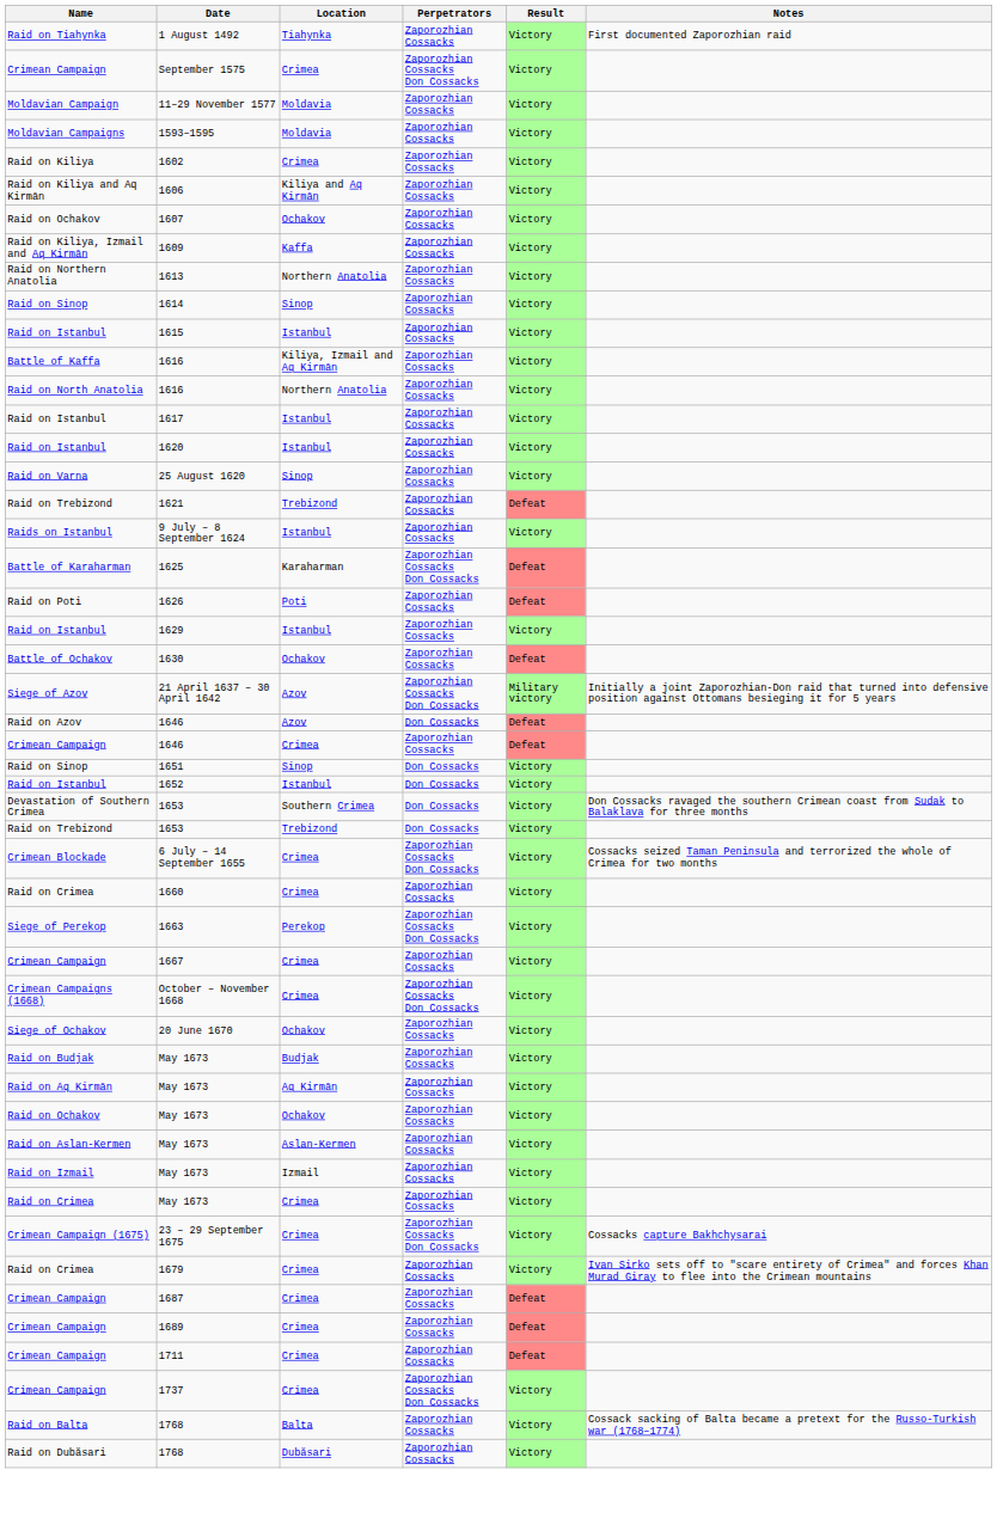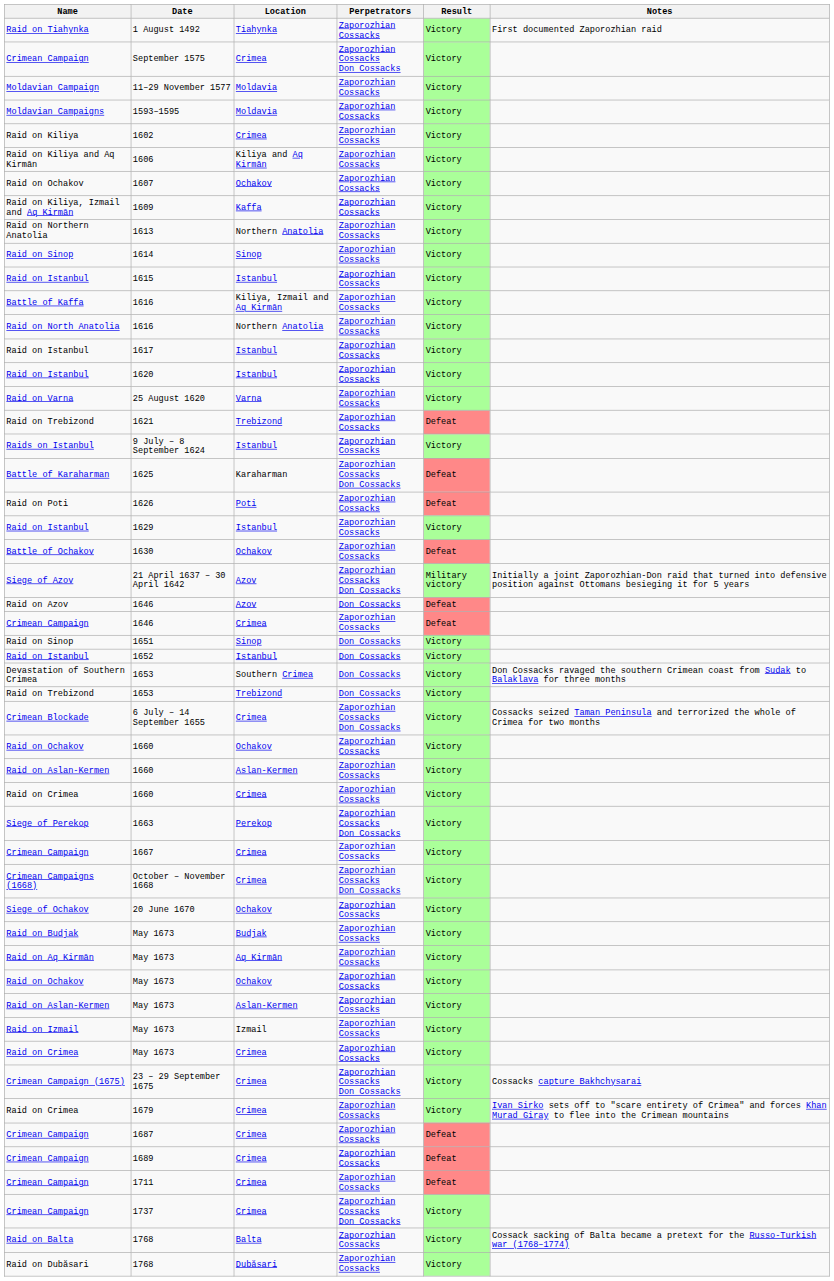 <table class="sortable wikitable">
 <tr>
 <th scope="col">Name</th>
 <th scope="col">Date</th>
 <th scope="col">Location</th>
 <th scope="col">Perpetrators</th>
 <th scope="col">Result</th>
 <th scope="col">Notes</th>
 </tr>
 <tr>
 <td><a href='#'>Raid on Tiahynka</a></td>
 <td>1 August 1492</td>
 <td><a href='#'>Tiahynka</a></td>
 <td> <a href='#'>Zaporozhian Cossacks</a></td>
 <td style="background:#AF9">Victory</td>
 <td>First documented Zaporozhian raid</td>
 </tr>
 <tr>
 <td><a href='#'>Crimean Campaign</a></td>
 <td>September 1575</td>
 <td><a href='#'>Crimea</a></td>
 <td> <a href='#'>Zaporozhian Cossacks</a><br> <a href='#'>Don Cossacks</a></td>
 <td style="background:#AF9">Victory</td>
 <td></td>
 </tr>
 <tr>
 <td><a href='#'>Moldavian Campaign</a></td>
 <td>11–29 November 1577</td>
 <td><a href='#'>Moldavia</a></td>
 <td> <a href='#'>Zaporozhian Cossacks</a></td>
 <td style="background:#AF9">Victory</td>
 <td></td>
 </tr>
 <tr>
 <td><a href='#'>Moldavian Campaigns</a></td>
 <td>1593–1595</td>
 <td><a href='#'>Moldavia</a></td>
 <td> <a href='#'>Zaporozhian Cossacks</a></td>
 <td style="background:#AF9">Victory</td>
 <td></td>
 </tr>
 <tr>
 <td>Raid on Kiliya</td>
 <td>1602</td>
 <td><a href='#'>Crimea</a></td>
 <td> <a href='#'>Zaporozhian Cossacks</a></td>
 <td style="background:#AF9">Victory</td>
 <td></td>
 </tr>
 <tr>
 <td>Raid on Kiliya and Aq Kirmān</td>
 <td>1606</td>
 <td>Kiliya and <a href='#'>Aq Kirmān</a></td>
 <td> <a href='#'>Zaporozhian Cossacks</a></td>
 <td style="background:#AF9">Victory</td>
 <td></td>
 </tr>
 <tr>
 <td>Raid on Ochakov</td>
 <td>1607</td>
 <td><a href='#'>Ochakov</a></td>
 <td> <a href='#'>Zaporozhian Cossacks</a></td>
 <td style="background:#AF9">Victory</td>
 <td></td>
 </tr>
 <tr>
 <td>Raid on Kiliya, Izmail and <a href='#'>Aq Kirmān</a></td>
 <td>1609</td>
 <td><a href='#'>Kaffa</a></td>
 <td> <a href='#'>Zaporozhian Cossacks</a></td>
 <td style="background:#AF9">Victory</td>
 <td></td>
 </tr>
 <tr>
 <td>Raid on Northern Anatolia</td>
 <td>1613</td>
 <td>Northern <a href='#'>Anatolia</a></td>
 <td> <a href='#'>Zaporozhian Cossacks</a></td>
 <td style="background:#AF9">Victory</td>
 <td></td>
 </tr>
 <tr>
 <td><a href='#'>Raid on Sinop</a></td>
 <td>1614</td>
 <td><a href='#'>Sinop</a></td>
 <td> <a href='#'>Zaporozhian Cossacks</a></td>
 <td style="background:#AF9">Victory</td>
 <td></td>
 </tr>
 <tr>
 <td><a href='#'>Raid on Istanbul</a></td>
 <td>1615</td>
 <td><a href='#'>Istanbul</a></td>
 <td> <a href='#'>Zaporozhian Cossacks</a></td>
 <td style="background:#AF9">Victory</td>
 <td></td>
 </tr>
 <tr>
 <td><a href='#'>Battle of Kaffa</a></td>
 <td>1616</td>
 <td>Kiliya, Izmail and <a href='#'>Aq Kirmān</a></td>
 <td> <a href='#'>Zaporozhian Cossacks</a></td>
 <td style="background:#AF9">Victory</td>
 <td></td>
 </tr>
 <tr>
 <td><a href='#'>Raid on North Anatolia</a></td>
 <td>1616</td>
 <td>Northern <a href='#'>Anatolia</a></td>
 <td> <a href='#'>Zaporozhian Cossacks</a></td>
 <td style="background:#AF9">Victory</td>
 <td></td>
 </tr>
 <tr>
 <td>Raid on Istanbul</td>
 <td>1617</td>
 <td><a href='#'>Istanbul</a></td>
 <td> <a href='#'>Zaporozhian Cossacks</a></td>
 <td style="background:#AF9">Victory</td>
 <td></td>
 </tr>
 <tr>
 <td><a href='#'>Raid on Istanbul</a></td>
 <td>1620</td>
 <td><a href='#'>Istanbul</a></td>
 <td> <a href='#'>Zaporozhian Cossacks</a></td>
 <td style="background:#AF9">Victory</td>
 <td></td>
 </tr>
 <tr>
 <td><a href='#'>Raid on Varna</a></td>
 <td>25 August 1620</td>
-<td><a href='#'>Sinop</a></td>
+<td><a href='#'>Varna</a></td>
 <td> <a href='#'>Zaporozhian Cossacks</a></td>
 <td style="background:#AF9">Victory</td>
 <td></td>
 </tr>
 <tr>
 <td>Raid on Trebizond</td>
 <td>1621</td>
 <td><a href='#'>Trebizond</a></td>
 <td> <a href='#'>Zaporozhian Cossacks</a></td>
 <td style="background:#F88">Defeat</td>
 <td></td>
 </tr>
 <tr>
 <td><a href='#'>Raids on Istanbul</a></td>
 <td>9 July – 8 September 1624</td>
 <td><a href='#'>Istanbul</a></td>
 <td> <a href='#'>Zaporozhian Cossacks</a></td>
 <td style="background:#AF9">Victory</td>
 <td></td>
 </tr>
 <tr>
 <td><a href='#'>Battle of Karaharman</a></td>
 <td>1625</td>
 <td>Karaharman</td>
 <td> <a href='#'>Zaporozhian Cossacks</a><br> <a href='#'>Don Cossacks</a></td>
 <td style="background:#F88">Defeat</td>
 <td></td>
 </tr>
 <tr>
 <td>Raid on Poti</td>
 <td>1626</td>
 <td><a href='#'>Poti</a></td>
 <td> <a href='#'>Zaporozhian Cossacks</a></td>
 <td style="background:#F88">Defeat</td>
 <td></td>
 </tr>
 <tr>
 <td><a href='#'>Raid on Istanbul</a></td>
 <td>1629</td>
 <td><a href='#'>Istanbul</a></td>
 <td> <a href='#'>Zaporozhian Cossacks</a></td>
 <td style="background:#AF9">Victory</td>
 <td></td>
 </tr>
 <tr>
 <td><a href='#'>Battle of Ochakov</a></td>
 <td>1630</td>
 <td><a href='#'>Ochakov</a></td>
 <td> <a href='#'>Zaporozhian Cossacks</a></td>
 <td style="background:#F88">Defeat</td>
 <td></td>
 </tr>
 <tr>
 <td><a href='#'>Siege of Azov</a></td>
 <td>21 April 1637 – 30 April 1642</td>
 <td><a href='#'>Azov</a></td>
 <td> <a href='#'>Zaporozhian Cossacks</a><br> <a href='#'>Don Cossacks</a></td>
 <td style="background:#AF9">Military victory</td>
 <td>Initially a joint Zaporozhian-Don raid that turned into defensive position against Ottomans besieging it for 5 years</td>
 </tr>
 <tr>
 <td>Raid on Azov</td>
 <td>1646</td>
 <td><a href='#'>Azov</a></td>
 <td> <a href='#'>Don Cossacks</a></td>
 <td style="background:#F88">Defeat</td>
 <td></td>
 </tr>
 <tr>
 <td><a href='#'>Crimean Campaign</a></td>
 <td>1646</td>
 <td><a href='#'>Crimea</a></td>
 <td> <a href='#'>Zaporozhian Cossacks</a></td>
 <td style="background:#F88">Defeat</td>
 <td></td>
 </tr>
 <tr>
 <td>Raid on Sinop</td>
 <td>1651</td>
 <td><a href='#'>Sinop</a></td>
 <td> <a href='#'>Don Cossacks</a></td>
 <td style="background:#AF9">Victory</td>
 <td></td>
 </tr>
 <tr>
 <td><a href='#'>Raid on Istanbul</a></td>
 <td>1652</td>
 <td><a href='#'>Istanbul</a></td>
 <td> <a href='#'>Don Cossacks</a></td>
 <td style="background:#AF9">Victory</td>
 <td></td>
 </tr>
 <tr>
 <td>Devastation of Southern Crimea</td>
 <td>1653</td>
 <td>Southern <a href='#'>Crimea</a></td>
 <td> <a href='#'>Don Cossacks</a></td>
 <td style="background:#AF9">Victory</td>
 <td>Don Cossacks ravaged the southern Crimean coast from <a href='#'>Sudak</a> to <a href='#'>Balaklava</a> for three months</td>
 </tr>
 <tr>
 <td>Raid on Trebizond</td>
 <td>1653</td>
 <td><a href='#'>Trebizond</a></td>
 <td> <a href='#'>Don Cossacks</a></td>
 <td style="background:#AF9">Victory</td>
 <td></td>
 </tr>
 <tr>
 <td><a href='#'>Crimean Blockade</a></td>
 <td>6 July – 14 September 1655</td>
 <td><a href='#'>Crimea</a></td>
 <td> <a href='#'>Zaporozhian Cossacks</a><br> <a href='#'>Don Cossacks</a></td>
 <td style="background:#AF9">Victory</td>
 <td>Cossacks seized <a href='#'>Taman Peninsula</a> and terrorized the whole of Crimea for two months</td>
+</tr>
+<tr>
+<td><a href='#'>Raid on Ochakov</a></td>
+<td>1660</td>
+<td><a href='#'>Ochakov</a></td>
+<td> <a href='#'>Zaporozhian Cossacks</a></td>
+<td style="background:#AF9">Victory</td>
+<td></td>
+</tr>
+<tr>
+<td><a href='#'>Raid on Aslan-Kermen</a></td>
+<td>1660</td>
+<td><a href='#'>Aslan-Kermen</a></td>
+<td> <a href='#'>Zaporozhian Cossacks</a></td>
+<td style="background:#AF9">Victory</td>
+<td></td>
 </tr>
 <tr>
 <td>Raid on Crimea</td>
 <td>1660</td>
 <td><a href='#'>Crimea</a></td>
 <td> <a href='#'>Zaporozhian Cossacks</a></td>
 <td style="background:#AF9">Victory</td>
 <td></td>
 </tr>
 <tr>
 <td><a href='#'>Siege of Perekop</a></td>
 <td>1663</td>
 <td><a href='#'>Perekop</a></td>
 <td> <a href='#'>Zaporozhian Cossacks</a><br> <a href='#'>Don Cossacks</a></td>
 <td style="background:#AF9">Victory</td>
 <td></td>
 </tr>
 <tr>
 <td><a href='#'>Crimean Campaign</a></td>
 <td>1667</td>
 <td><a href='#'>Crimea</a></td>
 <td> <a href='#'>Zaporozhian Cossacks</a></td>
 <td style="background:#AF9">Victory</td>
 <td></td>
 </tr>
 <tr>
 <td><a href='#'>Crimean Campaigns (1668)</a></td>
 <td>October – November 1668</td>
 <td><a href='#'>Crimea</a></td>
 <td> <a href='#'>Zaporozhian Cossacks</a><br> <a href='#'>Don Cossacks</a></td>
 <td style="background:#AF9">Victory</td>
 <td></td>
 </tr>
 <tr>
 <td><a href='#'>Siege of Ochakov</a></td>
 <td>20 June 1670</td>
 <td><a href='#'>Ochakov</a></td>
 <td> <a href='#'>Zaporozhian Cossacks</a></td>
 <td style="background:#AF9">Victory</td>
 <td></td>
 </tr>
 <tr>
 <td><a href='#'>Raid on Budjak</a></td>
 <td>May 1673</td>
 <td><a href='#'>Budjak</a></td>
 <td> <a href='#'>Zaporozhian Cossacks</a></td>
 <td style="background:#AF9">Victory</td>
 <td></td>
 </tr>
 <tr>
 <td><a href='#'>Raid on Aq Kirmān</a></td>
 <td>May 1673</td>
 <td><a href='#'>Aq Kirmān</a></td>
 <td> <a href='#'>Zaporozhian Cossacks</a></td>
 <td style="background:#AF9">Victory</td>
 <td></td>
 </tr>
 <tr>
 <td><a href='#'>Raid on Ochakov</a></td>
 <td>May 1673</td>
 <td><a href='#'>Ochakov</a></td>
 <td> <a href='#'>Zaporozhian Cossacks</a></td>
 <td style="background:#AF9">Victory</td>
 <td></td>
 </tr>
 <tr>
 <td><a href='#'>Raid on Aslan-Kermen</a></td>
 <td>May 1673</td>
 <td><a href='#'>Aslan-Kermen</a></td>
 <td> <a href='#'>Zaporozhian Cossacks</a></td>
 <td style="background:#AF9">Victory</td>
 <td></td>
 </tr>
 <tr>
 <td><a href='#'>Raid on Izmail</a></td>
 <td>May 1673</td>
 <td>Izmail</td>
 <td> <a href='#'>Zaporozhian Cossacks</a></td>
 <td style="background:#AF9">Victory</td>
 <td></td>
 </tr>
 <tr>
 <td><a href='#'>Raid on Crimea</a></td>
 <td>May 1673</td>
 <td><a href='#'>Crimea</a></td>
 <td> <a href='#'>Zaporozhian Cossacks</a></td>
 <td style="background:#AF9">Victory</td>
 <td></td>
 </tr>
 <tr>
 <td><a href='#'>Crimean Campaign (1675)</a></td>
 <td>23 – 29 September 1675</td>
 <td><a href='#'>Crimea</a></td>
 <td> <a href='#'>Zaporozhian Cossacks</a><br> <a href='#'>Don Cossacks</a></td>
 <td style="background:#AF9">Victory</td>
 <td>Cossacks <a href='#'>capture Bakhchysarai</a></td>
 </tr>
 <tr>
 <td>Raid on Crimea</td>
 <td>1679</td>
 <td><a href='#'>Crimea</a></td>
 <td> <a href='#'>Zaporozhian Cossacks</a></td>
 <td style="background:#AF9">Victory</td>
 <td><a href='#'>Ivan Sirko</a> sets off to "scare entirety of Crimea" and forces <a href='#'>Khan Murad Giray</a> to flee into the Crimean mountains</td>
 </tr>
 <tr>
 <td><a href='#'>Crimean Campaign</a></td>
 <td>1687</td>
 <td><a href='#'>Crimea</a></td>
 <td> <a href='#'>Zaporozhian Cossacks</a></td>
 <td style="background:#F88">Defeat</td>
 <td></td>
 </tr>
 <tr>
 <td><a href='#'>Crimean Campaign</a></td>
 <td>1689</td>
 <td><a href='#'>Crimea</a></td>
 <td> <a href='#'>Zaporozhian Cossacks</a></td>
 <td style="background:#F88">Defeat</td>
 <td></td>
 </tr>
 <tr>
 <td><a href='#'>Crimean Campaign</a></td>
 <td>1711</td>
 <td><a href='#'>Crimea</a></td>
 <td> <a href='#'>Zaporozhian Cossacks</a></td>
 <td style="background:#F88">Defeat</td>
 <td></td>
 </tr>
 <tr>
 <td><a href='#'>Crimean Campaign</a></td>
 <td>1737</td>
 <td><a href='#'>Crimea</a></td>
 <td> <a href='#'>Zaporozhian Cossacks</a><br> <a href='#'>Don Cossacks</a></td>
 <td style="background:#AF9">Victory</td>
 <td></td>
 </tr>
 <tr>
 <td><a href='#'>Raid on Balta</a></td>
 <td>1768</td>
 <td><a href='#'>Balta</a></td>
 <td> <a href='#'>Zaporozhian Cossacks</a></td>
 <td style="background:#AF9">Victory</td>
 <td>Cossack sacking of Balta became a pretext for the <a href='#'>Russo-Turkish war (1768–1774)</a></td>
 </tr>
 <tr>
 <td>Raid on Dubăsari</td>
 <td>1768</td>
 <td><a href='#'>Dubăsari</a></td>
 <td> <a href='#'>Zaporozhian Cossacks</a></td>
 <td style="background:#AF9">Victory</td>
 <td></td>
 </tr>
 </table>
